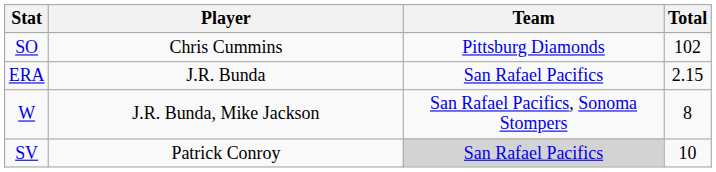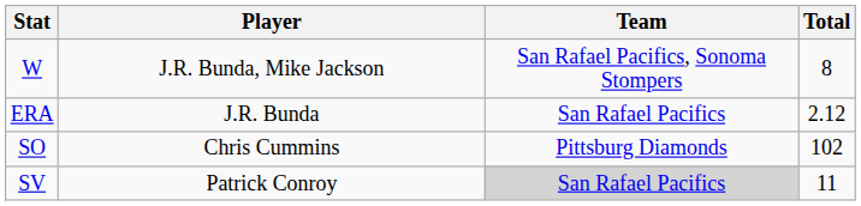 <table class="wikitable"  style="width:50%; text-align:center;">
 <tr>
 <th style="width:5%;">Stat</th>
 <th style="width:55%;">Player</th>
 <th style="width:55%;">Team</th>
 <th style="width:5%;">Total</th>
 </tr>
 <tr>
+<td><a href='#'>W</a></td>
+<td>J.R. Bunda, Mike Jackson</td>
+<td><a href='#'>San Rafael Pacifics</a>, <a href='#'>Sonoma Stompers</a></td>
+<td>8</td>
+</tr>
+<tr>
+<td><a href='#'>ERA</a></td>
+<td>J.R. Bunda</td>
+<td><a href='#'>San Rafael Pacifics</a></td>
+<td>2.12</td>
+</tr>
+<tr>
 <td><a href='#'>SO</a></td>
 <td>Chris Cummins</td>
 <td><a href='#'>Pittsburg Diamonds</a></td>
 <td>102</td>
 </tr>
 <tr>
-<td><a href='#'>ERA</a></td>
-<td>J.R. Bunda</td>
-<td><a href='#'>San Rafael Pacifics</a></td>
-<td>2.15</td>
-</tr>
-<tr>
-<td><a href='#'>W</a></td>
-<td>J.R. Bunda, Mike Jackson</td>
-<td><a href='#'>San Rafael Pacifics</a>, <a href='#'>Sonoma Stompers</a></td>
-<td>8</td>
-</tr>
-<tr>
 <td><a href='#'>SV</a></td>
 <td>Patrick Conroy</td>
 <td style="background: lightgrey;"><a href='#'>San Rafael Pacifics</a></td>
-<td>10</td>
+<td>11</td>
 </tr>
 </table>
